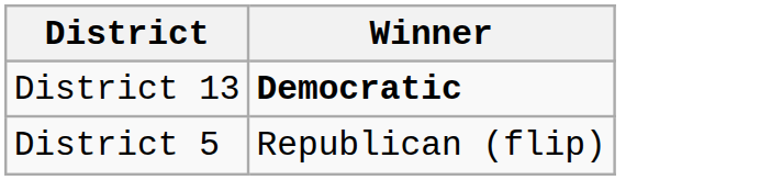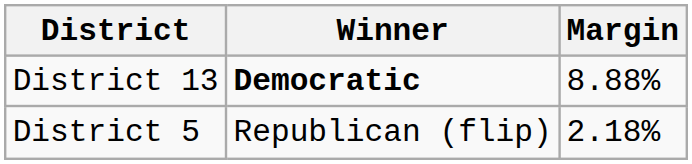 <table class="wikitable sortable">
 <tr>
 <th>District</th>
 <th>Winner</th>
+<th>Margin</th>
 </tr>
 <tr>
 <td>District 13</td>
 <td data-sort-value="1" ><strong>Democratic</strong></td>
+<td>8.88%</td>
 </tr>
 <tr>
 <td>District 5</td>
 <td data-sort-value="1" >Republican (flip)</td>
+<td>2.18%</td>
 </tr>
 </table>
